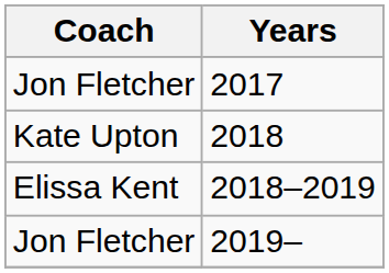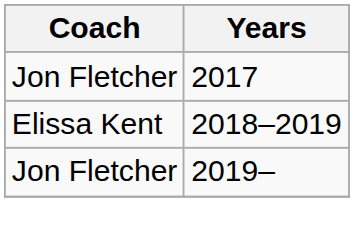 <table class="wikitable collapsible">
 <tr>
 <th>Coach</th>
 <th>Years</th>
 </tr>
 <tr>
 <td>Jon Fletcher</td>
 <td>2017</td>
-</tr>
-<tr>
-<td>Kate Upton</td>
-<td>2018</td>
 </tr>
 <tr>
 <td>Elissa Kent</td>
 <td>2018–2019</td>
 </tr>
 <tr>
 <td>Jon Fletcher</td>
 <td>2019–</td>
 </tr>
 <tr>
 </tr>
 </table>
